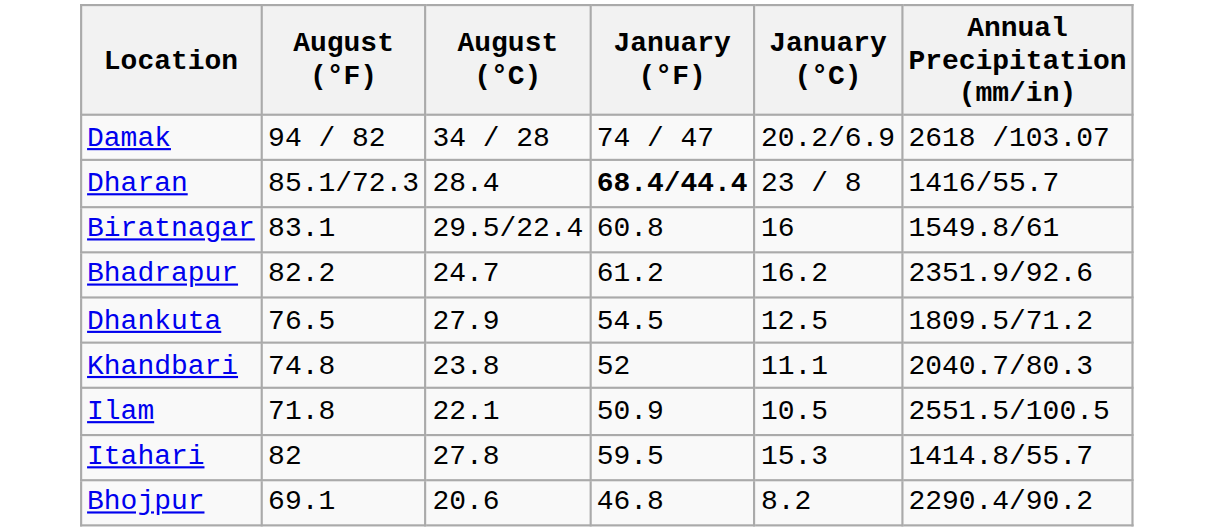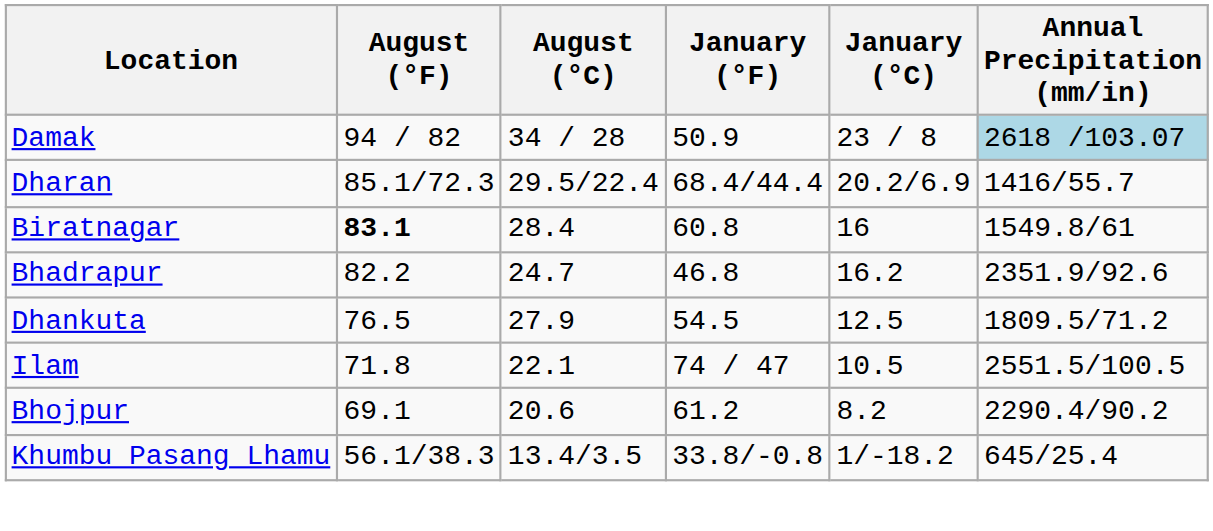 <table class="wikitable sortable" style="margin:auto; margin:auto">
 <tr>
 <th>Location</th>
 <th>August<br>(°F)</th>
 <th>August<br>(°C)</th>
 <th>January<br>(°F)</th>
 <th>January<br>(°C)</th>
 <th>Annual<br>Precipitation<br>(mm/in)</th>
 </tr>
 <tr>
 <td><a href='#'>Damak</a></td>
 <td>94 / 82</td>
 <td>34 / 28</td>
-<td>74 / 47</td>
-<td>20.2/6.9</td>
-<td>2618 /103.07</td>
+<td>50.9</td>
+<td>23 / 8</td>
+<td style="background: lightblue;">2618 /103.07</td>
 </tr>
 <tr>
 <td><a href='#'>Dharan</a></td>
 <td>85.1/72.3</td>
-<td>28.4</td>
-<td><strong>68.4/44.4</strong></td>
-<td>23 / 8</td>
+<td>29.5/22.4</td>
+<td>68.4/44.4</td>
+<td>20.2/6.9</td>
 <td>1416/55.7</td>
 </tr>
 <tr>
 <td><a href='#'>Biratnagar</a></td>
-<td>83.1</td>
-<td>29.5/22.4</td>
+<td><strong>83.1</strong></td>
+<td>28.4</td>
 <td>60.8</td>
 <td>16</td>
 <td>1549.8/61</td>
 </tr>
 <tr>
 <td><a href='#'>Bhadrapur</a></td>
 <td>82.2</td>
 <td>24.7</td>
-<td>61.2</td>
+<td>46.8</td>
 <td>16.2</td>
 <td>2351.9/92.6</td>
 </tr>
 <tr>
 <td><a href='#'>Dhankuta</a></td>
 <td>76.5</td>
 <td>27.9</td>
 <td>54.5</td>
 <td>12.5</td>
 <td>1809.5/71.2</td>
 </tr>
 <tr>
-<td><a href='#'>Khandbari</a></td>
-<td>74.8</td>
-<td>23.8</td>
-<td>52</td>
-<td>11.1</td>
-<td>2040.7/80.3</td>
-</tr>
-<tr>
 <td><a href='#'>Ilam</a></td>
 <td>71.8</td>
 <td>22.1</td>
-<td>50.9</td>
+<td>74 / 47</td>
 <td>10.5</td>
 <td>2551.5/100.5</td>
-</tr>
-<tr>
-<td><a href='#'>Itahari</a></td>
-<td>82</td>
-<td>27.8</td>
-<td>59.5</td>
-<td>15.3</td>
-<td>1414.8/55.7</td>
 </tr>
 <tr>
 <td><a href='#'>Bhojpur</a></td>
 <td>69.1</td>
 <td>20.6</td>
-<td>46.8</td>
+<td>61.2</td>
 <td>8.2</td>
 <td>2290.4/90.2</td>
 </tr>
+<tr>
+<td><a href='#'>Khumbu Pasang Lhamu</a></td>
+<td>56.1/38.3</td>
+<td>13.4/3.5</td>
+<td>33.8/-0.8</td>
+<td>1/-18.2</td>
+<td>645/25.4</td>
+</tr>
 </table>
